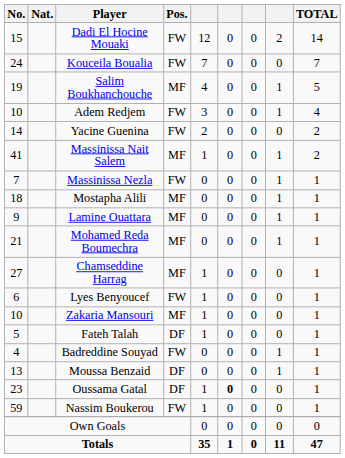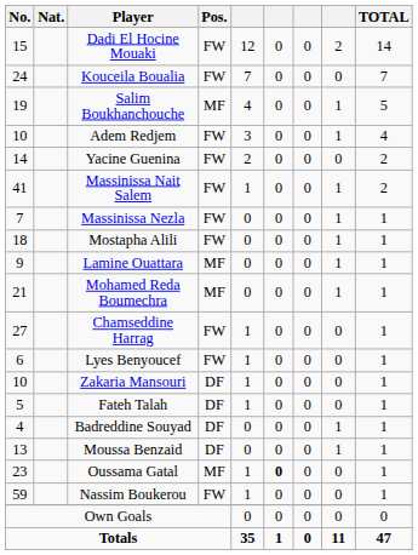 <table class="wikitable sortable alternance"  style="font-size:85%; text-align:center; line-height:14px; width:60%;">
 <tr>
 <th width=10>No.</th>
 <th width=10>Nat.</th>
 <th width=140>Player</th>
 <th width=10>Pos.</th>
 <th width=40></th>
 <th width=40></th>
 <th width=40></th>
 <th width=40></th>
 <th width=10>TOTAL</th>
 </tr>
 <tr>
 <td>15</td>
 <td></td>
 <td><a href='#'>Dadi El Hocine Mouaki</a></td>
 <td>FW</td>
 <td>12</td>
 <td>0</td>
 <td>0</td>
 <td>2</td>
 <td>14</td>
 </tr>
 <tr>
 <td>24</td>
 <td></td>
 <td><a href='#'>Kouceila Boualia</a></td>
 <td>FW</td>
 <td>7</td>
 <td>0</td>
 <td>0</td>
 <td>0</td>
 <td>7</td>
 </tr>
 <tr>
 <td>19</td>
 <td></td>
 <td><a href='#'>Salim Boukhanchouche</a></td>
 <td>MF</td>
 <td>4</td>
 <td>0</td>
 <td>0</td>
 <td>1</td>
 <td>5</td>
 </tr>
 <tr>
 <td>10</td>
 <td></td>
 <td>Adem Redjem</td>
 <td>FW</td>
 <td>3</td>
 <td>0</td>
 <td>0</td>
 <td>1</td>
 <td>4</td>
 </tr>
 <tr>
 <td>14</td>
 <td></td>
 <td>Yacine Guenina</td>
 <td>FW</td>
 <td>2</td>
 <td>0</td>
 <td>0</td>
 <td>0</td>
 <td>2</td>
 </tr>
 <tr>
 <td>41</td>
 <td></td>
 <td><a href='#'>Massinissa Nait Salem</a></td>
-<td>MF</td>
+<td>FW</td>
 <td>1</td>
 <td>0</td>
 <td>0</td>
 <td>1</td>
 <td>2</td>
 </tr>
 <tr>
 <td>7</td>
 <td></td>
 <td><a href='#'>Massinissa Nezla</a></td>
 <td>FW</td>
 <td>0</td>
 <td>0</td>
 <td>0</td>
 <td>1</td>
 <td>1</td>
 </tr>
 <tr>
 <td>18</td>
 <td></td>
 <td>Mostapha Alili</td>
-<td>MF</td>
+<td>FW</td>
 <td>0</td>
 <td>0</td>
 <td>0</td>
 <td>1</td>
 <td>1</td>
 </tr>
 <tr>
 <td>9</td>
 <td></td>
 <td><a href='#'>Lamine Ouattara</a></td>
 <td>MF</td>
 <td>0</td>
 <td>0</td>
 <td>0</td>
 <td>1</td>
 <td>1</td>
 </tr>
 <tr>
 <td>21</td>
 <td></td>
 <td><a href='#'>Mohamed Reda Boumechra</a></td>
 <td>MF</td>
 <td>0</td>
 <td>0</td>
 <td>0</td>
 <td>1</td>
 <td>1</td>
 </tr>
 <tr>
 <td>27</td>
 <td></td>
 <td><a href='#'>Chamseddine Harrag</a></td>
-<td>MF</td>
+<td>FW</td>
 <td>1</td>
 <td>0</td>
 <td>0</td>
 <td>0</td>
 <td>1</td>
 </tr>
 <tr>
 <td>6</td>
 <td></td>
 <td>Lyes Benyoucef</td>
 <td>FW</td>
 <td>1</td>
 <td>0</td>
 <td>0</td>
 <td>0</td>
 <td>1</td>
 </tr>
 <tr>
 <td>10</td>
 <td></td>
 <td><a href='#'>Zakaria Mansouri</a></td>
-<td>MF</td>
+<td>DF</td>
 <td>1</td>
 <td>0</td>
 <td>0</td>
 <td>0</td>
 <td>1</td>
 </tr>
 <tr>
 <td>5</td>
 <td></td>
 <td>Fateh Talah</td>
 <td>DF</td>
 <td>1</td>
 <td>0</td>
 <td>0</td>
 <td>0</td>
 <td>1</td>
 </tr>
 <tr>
 <td>4</td>
 <td></td>
 <td>Badreddine Souyad</td>
-<td>FW</td>
+<td>DF</td>
 <td>0</td>
 <td>0</td>
 <td>0</td>
 <td>1</td>
 <td>1</td>
 </tr>
 <tr>
 <td>13</td>
 <td></td>
 <td>Moussa Benzaid</td>
 <td>DF</td>
 <td>0</td>
 <td>0</td>
 <td>0</td>
 <td>1</td>
 <td>1</td>
 </tr>
 <tr>
 <td>23</td>
 <td></td>
 <td>Oussama Gatal</td>
-<td>DF</td>
+<td>MF</td>
 <td>1</td>
 <td><strong>0</strong></td>
 <td>0</td>
 <td>0</td>
 <td>1</td>
 </tr>
 <tr>
 <td>59</td>
 <td></td>
 <td>Nassim Boukerou</td>
 <td>FW</td>
 <td>1</td>
 <td>0</td>
 <td>0</td>
 <td>0</td>
 <td>1</td>
 </tr>
 <tr>
 </tr>
 <tr class="sortbottom">
 <td colspan="4">Own Goals</td>
 <td>0</td>
 <td>0</td>
 <td>0</td>
 <td>0</td>
 <td>0</td>
 </tr>
 <tr class="sortbottom">
 <td colspan="4"><strong>Totals</strong></td>
 <td><strong>35</strong></td>
 <td><strong>1</strong></td>
 <td><strong>0</strong></td>
 <td><strong>11</strong></td>
 <td><strong>47</strong></td>
 </tr>
 </table>
